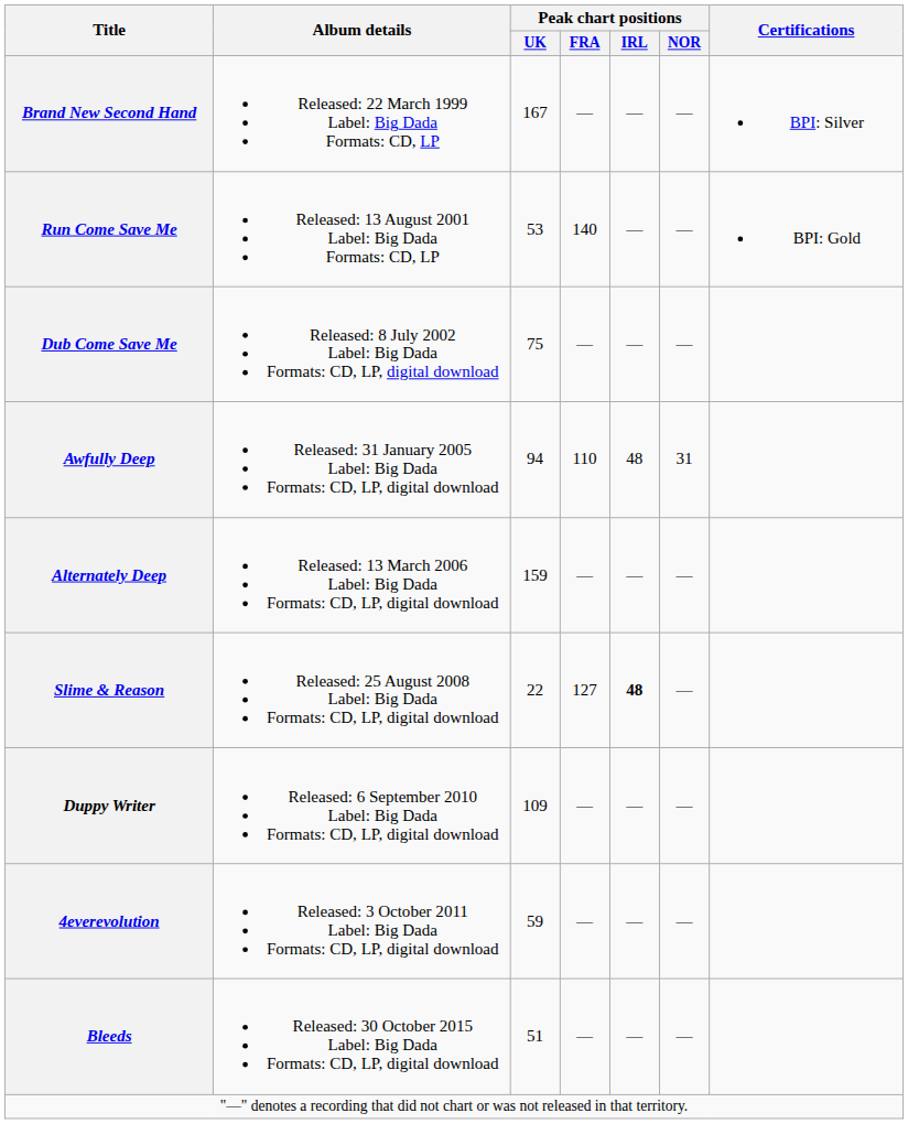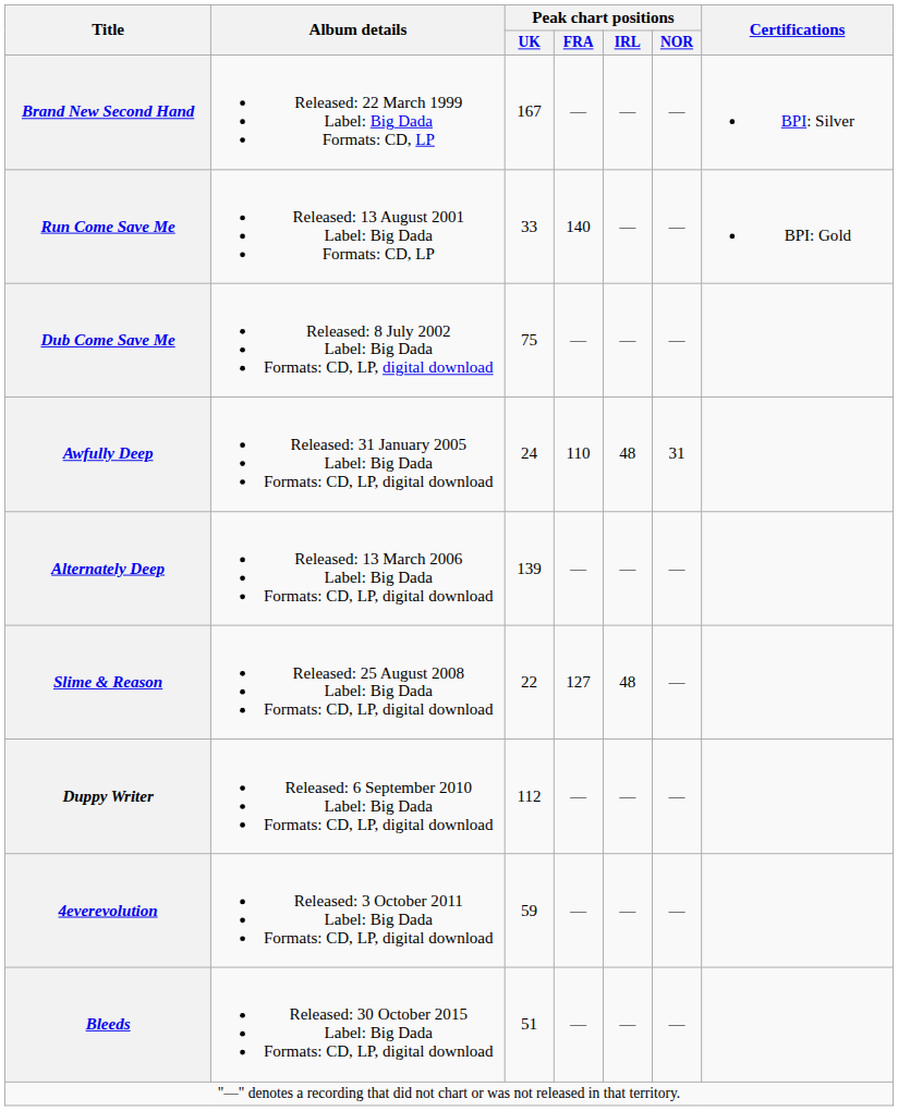 <table class="wikitable plainrowheaders" style="text-align:center;" border="1">
 <tr>
 <th scope="col" rowspan="2" style="width:13em;">Title</th>
 <th scope="col" rowspan="2" style="width:19em;">Album details</th>
 <th scope="col" colspan="4">Peak chart positions</th>
 <th scope="col" rowspan="2" style="width:12em;"><a href='#'>Certifications</a></th>
 </tr>
 <tr>
 <th scope="col" style="width:3em;font-size:90%;"><a href='#'>UK</a><br></th>
 <th scope="col" style="width:3em;font-size:90%;"><a href='#'>FRA</a><br></th>
 <th scope="col" style="width:3em;font-size:90%;"><a href='#'>IRL</a><br></th>
 <th scope="col" style="width:3em;font-size:90%;"><a href='#'>NOR</a><br></th>
 </tr>
 <tr>
 <th scope="row"><em><a href='#'>Brand New Second Hand</a></em></th>
 <td><br><ul><li>Released: 22 March 1999</li><li>Label: <a href='#'>Big Dada</a></li><li>Formats: CD, <a href='#'>LP</a></li></ul></td>
 <td>167</td>
 <td>—</td>
 <td>—</td>
 <td>—</td>
 <td><br><ul><li><a href='#'>BPI</a>: Silver</li></ul></td>
 </tr>
 <tr>
 <th scope="row"><em><a href='#'>Run Come Save Me</a></em></th>
 <td><br><ul><li>Released: 13 August 2001</li><li>Label: Big Dada</li><li>Formats: CD, LP</li></ul></td>
-<td>53</td>
+<td>33</td>
 <td>140</td>
 <td>—</td>
 <td>—</td>
 <td><br><ul><li>BPI: Gold</li></ul></td>
 </tr>
 <tr>
 <th scope="row"><em><a href='#'>Dub Come Save Me</a></em></th>
 <td><br><ul><li>Released: 8 July 2002</li><li>Label: Big Dada</li><li>Formats: CD, LP, <a href='#'>digital download</a></li></ul></td>
 <td>75</td>
 <td>—</td>
 <td>—</td>
 <td>—</td>
 <td></td>
 </tr>
 <tr>
 <th scope="row"><em><a href='#'>Awfully Deep</a></em></th>
 <td><br><ul><li>Released: 31 January 2005</li><li>Label: Big Dada</li><li>Formats: CD, LP, digital download</li></ul></td>
-<td>94</td>
+<td>24</td>
 <td>110</td>
 <td>48</td>
 <td>31</td>
 <td></td>
 </tr>
 <tr>
 <th scope="row"><em><a href='#'>Alternately Deep</a></em></th>
 <td><br><ul><li>Released: 13 March 2006</li><li>Label: Big Dada</li><li>Formats: CD, LP, digital download</li></ul></td>
-<td>159</td>
+<td>139</td>
 <td>—</td>
 <td>—</td>
 <td>—</td>
 <td></td>
 </tr>
 <tr>
 <th scope="row"><em><a href='#'>Slime & Reason</a></em></th>
 <td><br><ul><li>Released: 25 August 2008</li><li>Label: Big Dada</li><li>Formats: CD, LP, digital download</li></ul></td>
 <td>22</td>
 <td>127</td>
-<td><strong>48</strong></td>
+<td>48</td>
 <td>—</td>
 <td></td>
 </tr>
 <tr>
 <th scope="row"><em>Duppy Writer</em></th>
 <td><br><ul><li>Released: 6 September 2010</li><li>Label: Big Dada</li><li>Formats: CD, LP, digital download</li></ul></td>
-<td>109</td>
+<td>112</td>
 <td>—</td>
 <td>—</td>
 <td>—</td>
 <td></td>
 </tr>
 <tr>
 <th scope="row"><em><a href='#'>4everevolution</a></em></th>
 <td><br><ul><li>Released: 3 October 2011</li><li>Label: Big Dada</li><li>Formats: CD, LP, digital download</li></ul></td>
 <td>59</td>
 <td>—</td>
 <td>—</td>
 <td>—</td>
 <td></td>
 </tr>
 <tr>
 <th scope="row"><em><a href='#'>Bleeds</a></em></th>
 <td><br><ul><li>Released: 30 October 2015</li><li>Label: Big Dada</li><li>Formats: CD, LP, digital download</li></ul></td>
 <td>51</td>
 <td>—</td>
 <td>—</td>
 <td>—</td>
 <td></td>
 </tr>
 <tr>
 <td colspan="15" style="font-size:90%">"—" denotes a recording that did not chart or was not released in that territory.</td>
 </tr>
 </table>
